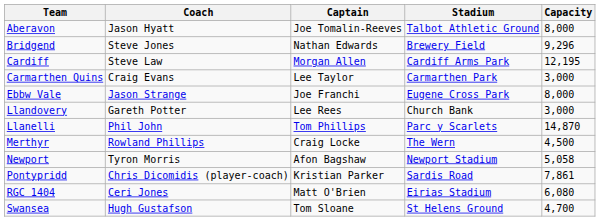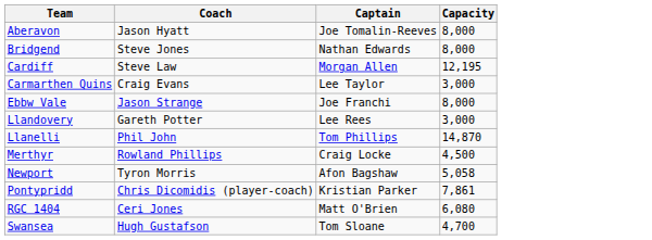 <table class="wikitable sortable">
 <tr>
 <th>Team</th>
 <th>Coach</th>
 <th>Captain</th>
-<th>Stadium</th>
 <th>Capacity</th>
 </tr>
 <tr>
 <td><a href='#'>Aberavon</a></td>
 <td>Jason Hyatt</td>
 <td>Joe Tomalin-Reeves</td>
-<td><a href='#'>Talbot Athletic Ground</a></td>
 <td>8,000</td>
 </tr>
 <tr>
 <td><a href='#'>Bridgend</a></td>
 <td>Steve Jones</td>
 <td>Nathan Edwards</td>
-<td><a href='#'>Brewery Field</a></td>
-<td>9,296</td>
+<td>8,000</td>
 </tr>
 <tr>
 <td><a href='#'>Cardiff</a></td>
 <td>Steve Law</td>
 <td><a href='#'>Morgan Allen</a></td>
-<td><a href='#'>Cardiff Arms Park</a></td>
 <td>12,195</td>
 </tr>
 <tr>
 <td><a href='#'>Carmarthen Quins</a></td>
 <td>Craig Evans</td>
 <td>Lee Taylor</td>
-<td><a href='#'>Carmarthen Park</a></td>
 <td>3,000</td>
 </tr>
 <tr>
 <td><a href='#'>Ebbw Vale</a></td>
 <td><a href='#'>Jason Strange</a></td>
 <td>Joe Franchi</td>
-<td><a href='#'>Eugene Cross Park</a></td>
 <td>8,000</td>
 </tr>
 <tr>
 <td><a href='#'>Llandovery</a></td>
 <td>Gareth Potter</td>
 <td>Lee Rees</td>
-<td>Church Bank</td>
 <td>3,000</td>
 </tr>
 <tr>
 <td><a href='#'>Llanelli</a></td>
 <td><a href='#'>Phil John</a></td>
 <td><a href='#'>Tom Phillips</a></td>
-<td><a href='#'>Parc y Scarlets</a></td>
 <td>14,870</td>
 </tr>
 <tr>
 <td><a href='#'>Merthyr</a></td>
 <td><a href='#'>Rowland Phillips</a></td>
 <td>Craig Locke</td>
-<td><a href='#'>The Wern</a></td>
 <td>4,500</td>
 </tr>
 <tr>
 <td><a href='#'>Newport</a></td>
 <td>Tyron Morris</td>
 <td>Afon Bagshaw</td>
-<td><a href='#'>Newport Stadium</a></td>
 <td>5,058</td>
 </tr>
 <tr>
 <td><a href='#'>Pontypridd</a></td>
 <td><a href='#'>Chris Dicomidis</a> (player-coach)</td>
 <td>Kristian Parker</td>
-<td><a href='#'>Sardis Road</a></td>
 <td>7,861</td>
 </tr>
 <tr>
 <td><a href='#'>RGC 1404</a></td>
 <td><a href='#'>Ceri Jones</a></td>
 <td>Matt O'Brien</td>
-<td><a href='#'>Eirias Stadium</a></td>
 <td>6,080</td>
 </tr>
 <tr>
 <td><a href='#'>Swansea</a></td>
 <td><a href='#'>Hugh Gustafson</a></td>
 <td>Tom Sloane</td>
-<td><a href='#'>St Helens Ground</a></td>
 <td>4,700</td>
 </tr>
 </table>
